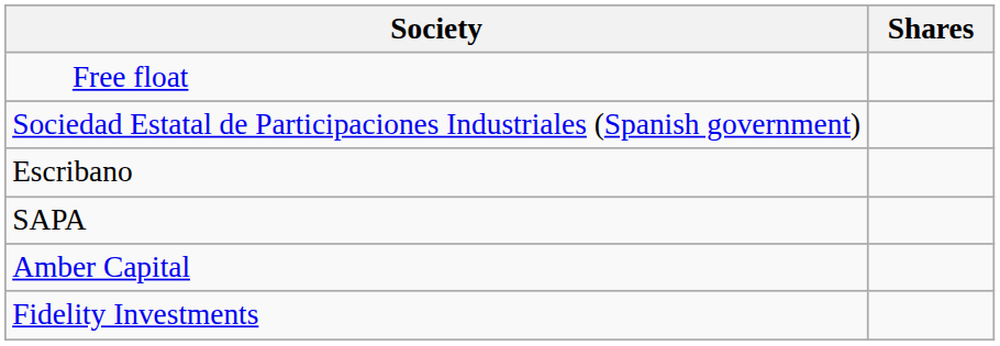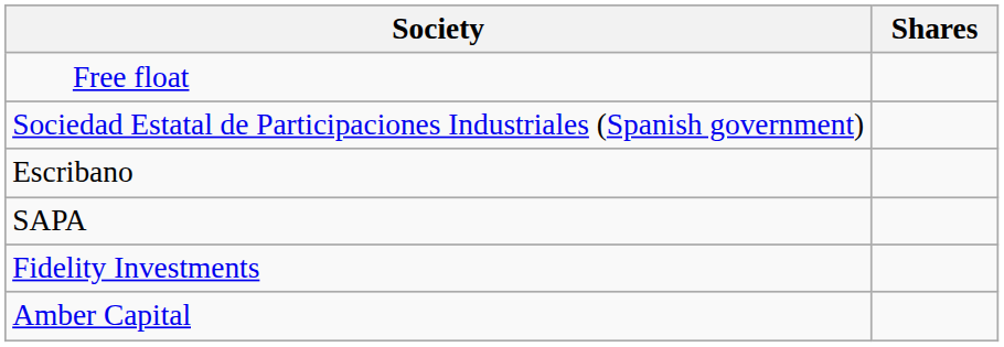 <table class="wikitable">
 <tr>
 <th>Society</th>
 <th width="60px">Shares</th>
 </tr>
 <tr>
 <td>        <a href='#'>Free float</a></td>
 <td align="right"></td>
 </tr>
 <tr>
 <td> <a href='#'>Sociedad Estatal de Participaciones Industriales</a> (<a href='#'>Spanish government</a>)</td>
 <td align="right"></td>
 </tr>
 <tr>
 <td> Escribano</td>
 <td align="right"></td>
 </tr>
 <tr>
 <td> SAPA</td>
 <td align="right"></td>
 </tr>
 <tr>
+<td> <a href='#'>Fidelity Investments</a></td>
+<td align="right"></td>
+</tr>
+<tr>
 <td> <a href='#'>Amber Capital</a></td>
 <td align="right"></td>
 </tr>
-<tr>
-<td> <a href='#'>Fidelity Investments</a></td>
-<td align="right"></td>
-</tr>
 </table>
